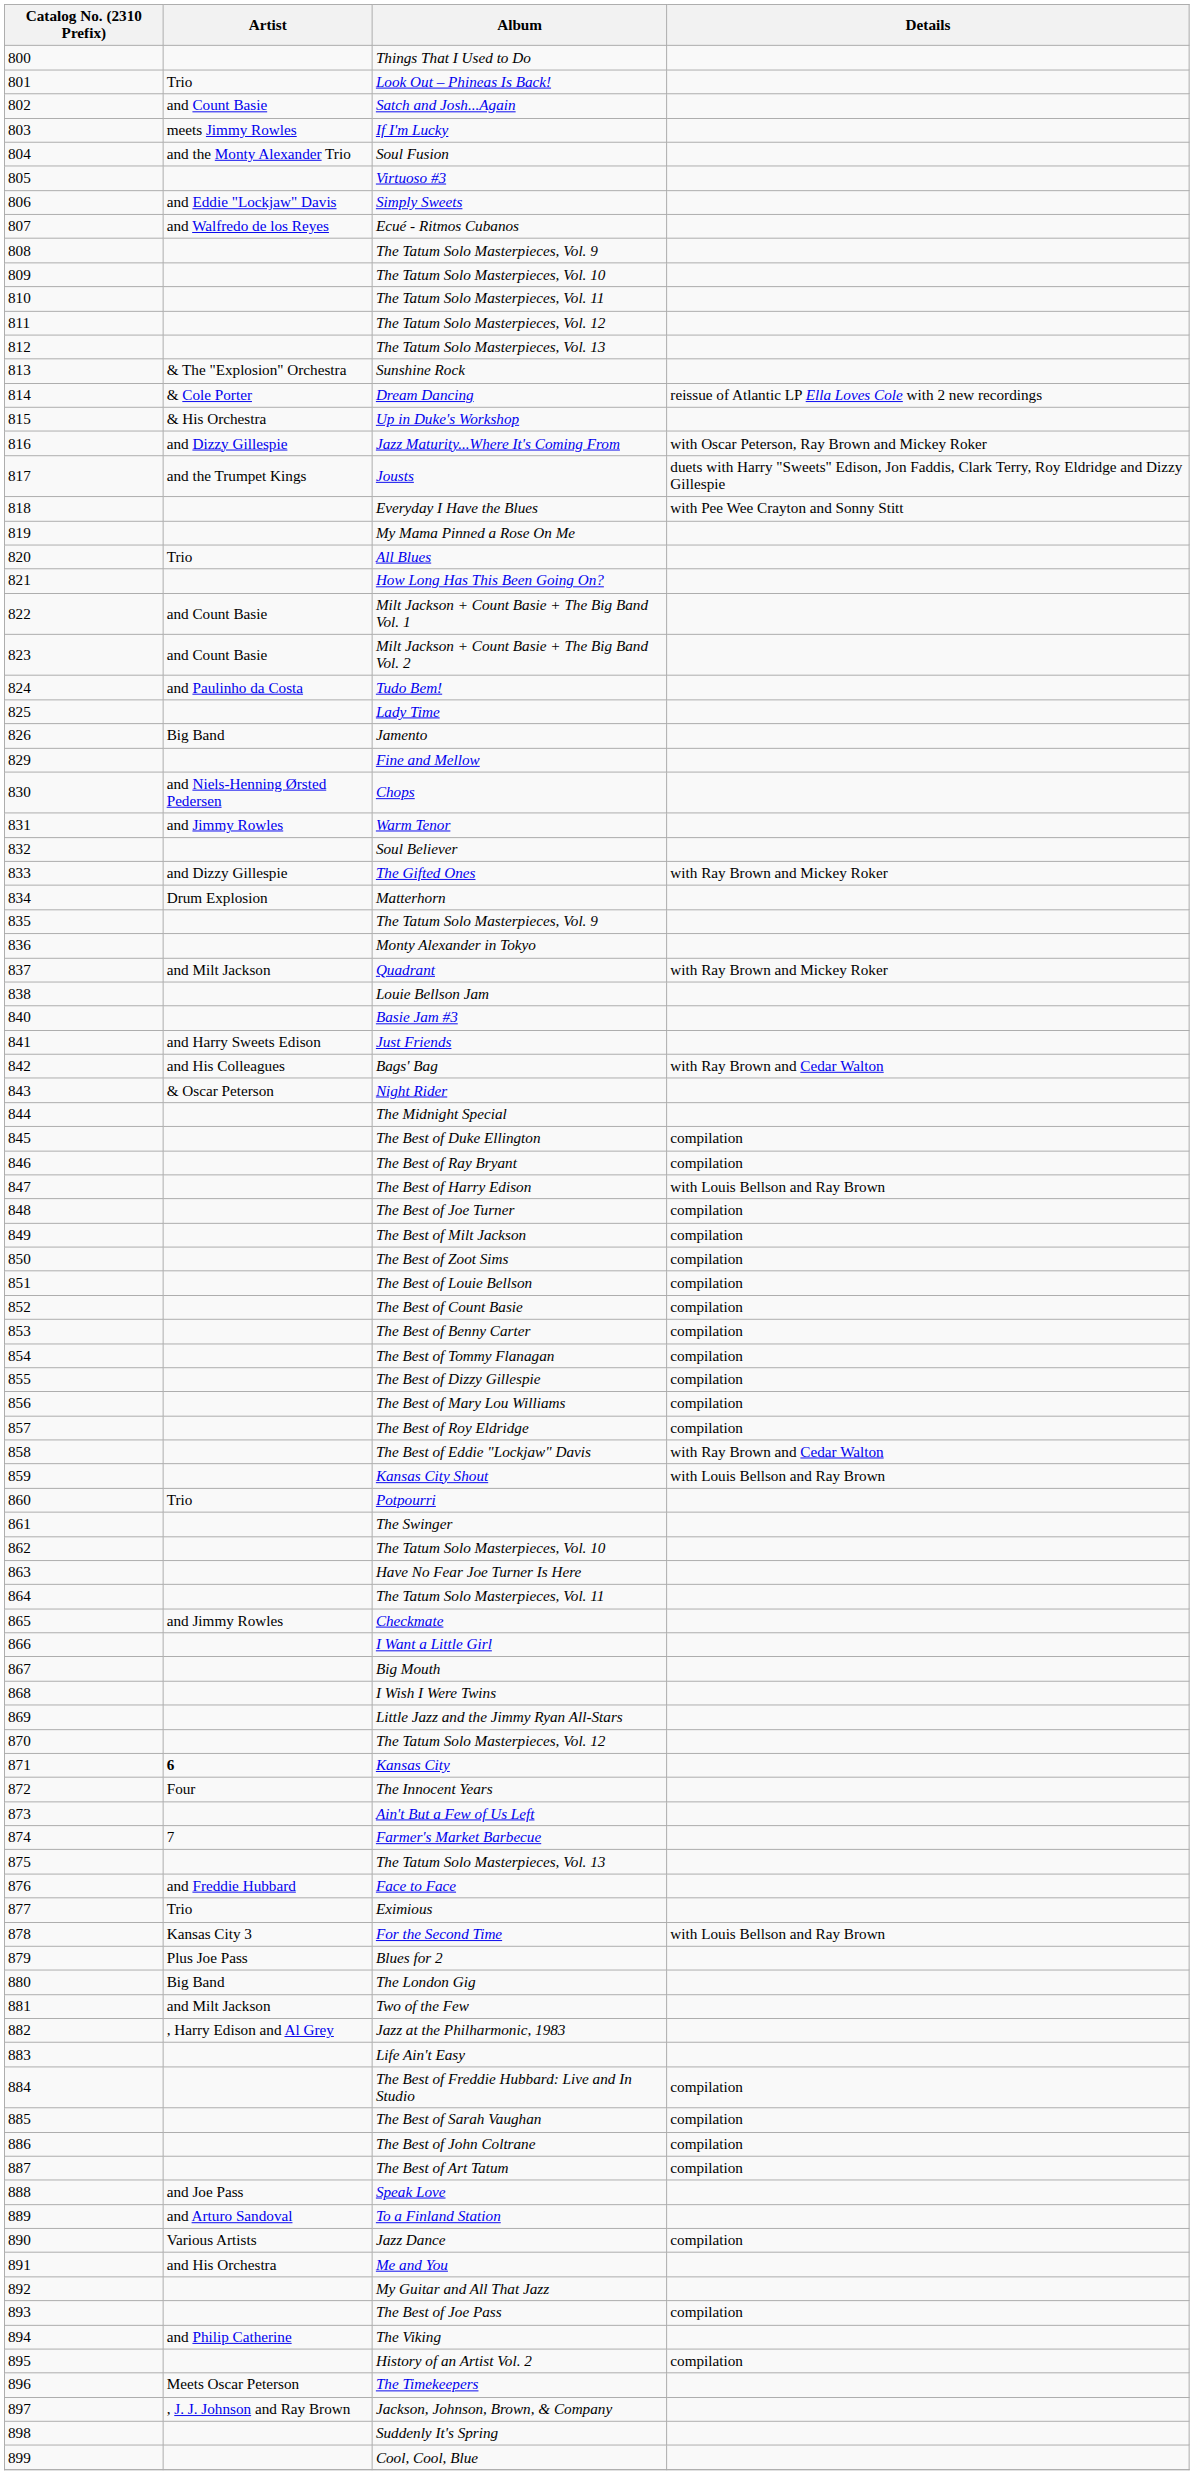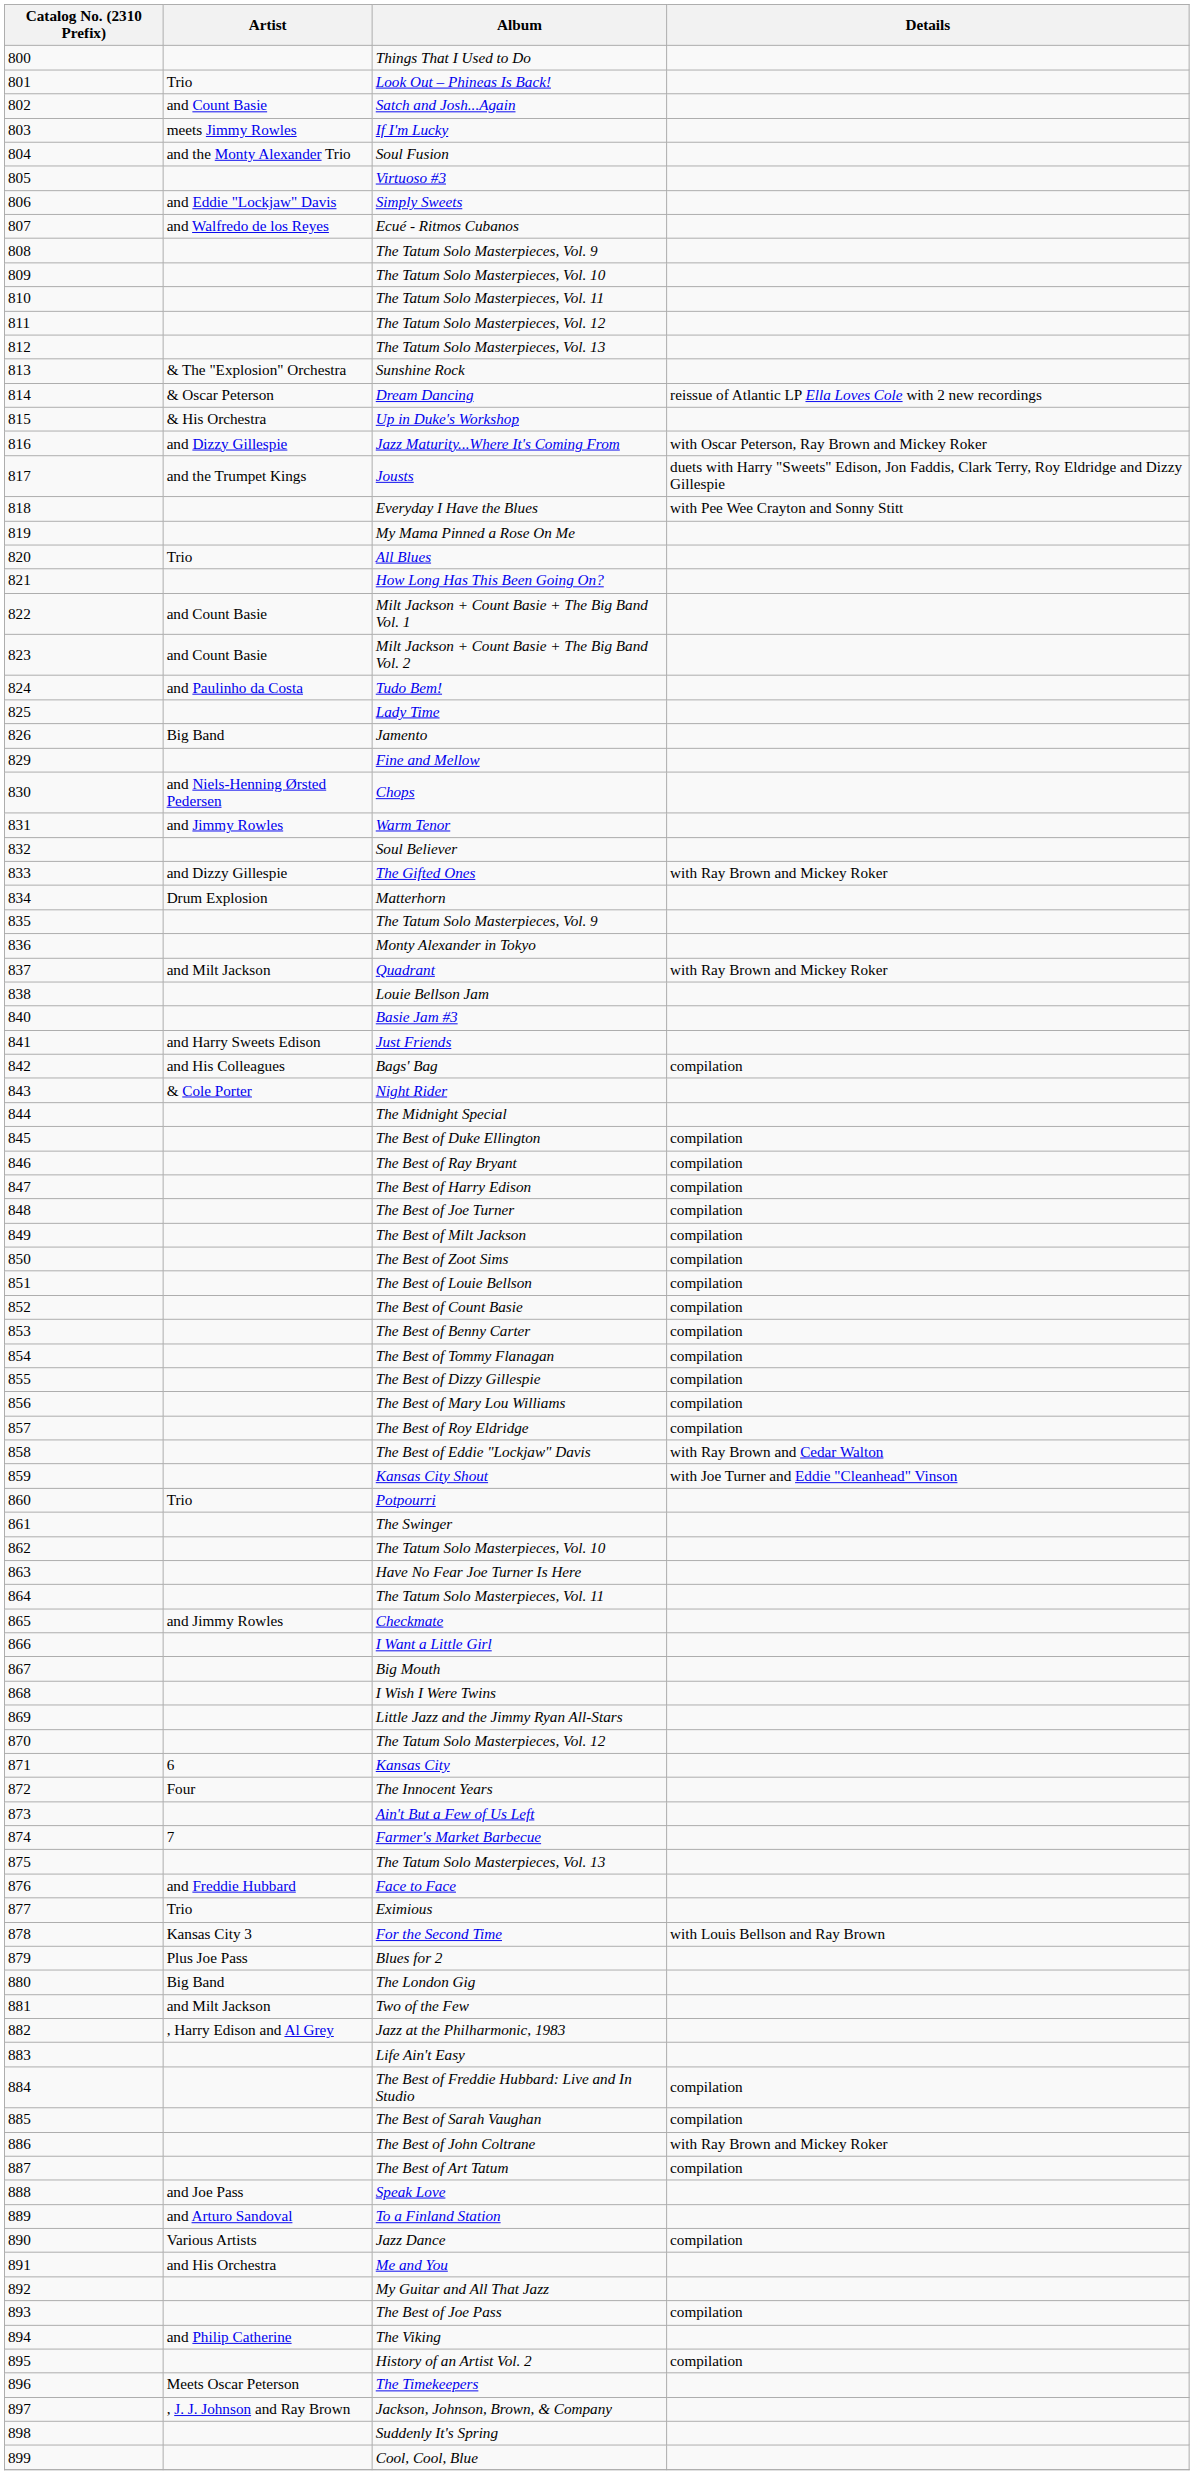 <table class="wikitable sortable">
 <tr>
 <th>Catalog No. (2310 Prefix)</th>
 <th>Artist</th>
 <th>Album</th>
 <th>Details</th>
 </tr>
 <tr>
 <td>800</td>
 <td></td>
 <td><em>Things That I Used to Do</em></td>
 <td></td>
 </tr>
 <tr>
 <td>801</td>
 <td> Trio</td>
 <td><em><a href='#'>Look Out – Phineas Is Back!</a></em></td>
 <td></td>
 </tr>
 <tr>
 <td>802</td>
 <td> and <a href='#'>Count Basie</a></td>
 <td><em><a href='#'>Satch and Josh...Again</a></em></td>
 <td></td>
 </tr>
 <tr>
 <td>803</td>
 <td> meets <a href='#'>Jimmy Rowles</a></td>
 <td><em><a href='#'>If I'm Lucky</a></em></td>
 <td></td>
 </tr>
 <tr>
 <td>804</td>
 <td> and the <a href='#'>Monty Alexander</a> Trio</td>
 <td><em>Soul Fusion</em></td>
 <td></td>
 </tr>
 <tr>
 <td>805</td>
 <td></td>
 <td><em><a href='#'>Virtuoso #3</a></em></td>
 <td></td>
 </tr>
 <tr>
 <td>806</td>
 <td> and <a href='#'>Eddie "Lockjaw" Davis</a></td>
 <td><em><a href='#'>Simply Sweets</a></em></td>
 <td></td>
 </tr>
 <tr>
 <td>807</td>
 <td> and <a href='#'>Walfredo de los Reyes</a></td>
 <td><em>Ecué - Ritmos Cubanos</em></td>
 <td></td>
 </tr>
 <tr>
 <td>808</td>
 <td></td>
 <td><em>The Tatum Solo Masterpieces, Vol. 9</em></td>
 <td></td>
 </tr>
 <tr>
 <td>809</td>
 <td></td>
 <td><em>The Tatum Solo Masterpieces, Vol. 10</em></td>
 <td></td>
 </tr>
 <tr>
 <td>810</td>
 <td></td>
 <td><em>The Tatum Solo Masterpieces, Vol. 11</em></td>
 <td></td>
 </tr>
 <tr>
 <td>811</td>
 <td></td>
 <td><em>The Tatum Solo Masterpieces, Vol. 12</em></td>
 <td></td>
 </tr>
 <tr>
 <td>812</td>
 <td></td>
 <td><em>The Tatum Solo Masterpieces, Vol. 13</em></td>
 <td></td>
 </tr>
 <tr>
 <td>813</td>
 <td> & The "Explosion" Orchestra</td>
 <td><em>Sunshine Rock</em></td>
 <td></td>
 </tr>
 <tr>
 <td>814</td>
-<td> & <a href='#'>Cole Porter</a></td>
+<td> & Oscar Peterson</td>
 <td><em><a href='#'>Dream Dancing</a></em></td>
 <td>reissue of Atlantic LP <em><a href='#'>Ella Loves Cole</a></em> with 2 new recordings</td>
 </tr>
 <tr>
 <td>815</td>
 <td> & His Orchestra</td>
 <td><em><a href='#'>Up in Duke's Workshop</a></em></td>
 <td></td>
 </tr>
 <tr>
 <td>816</td>
 <td> and <a href='#'>Dizzy Gillespie</a></td>
 <td><em><a href='#'>Jazz Maturity...Where It's Coming From</a></em></td>
 <td>with Oscar Peterson, Ray Brown and Mickey Roker</td>
 </tr>
 <tr>
 <td>817</td>
 <td> and the Trumpet Kings</td>
 <td><em><a href='#'>Jousts</a></em></td>
 <td>duets with  Harry "Sweets" Edison, Jon Faddis, Clark Terry, Roy Eldridge and Dizzy Gillespie</td>
 </tr>
 <tr>
 <td>818</td>
 <td></td>
 <td><em>Everyday I Have the Blues</em></td>
 <td>with Pee Wee Crayton and Sonny Stitt</td>
 </tr>
 <tr>
 <td>819</td>
 <td></td>
 <td><em>My Mama Pinned a Rose On Me</em></td>
 <td></td>
 </tr>
 <tr>
 <td>820</td>
 <td> Trio</td>
 <td><em><a href='#'>All Blues</a></em></td>
 <td></td>
 </tr>
 <tr>
 <td>821</td>
 <td></td>
 <td><em><a href='#'>How Long Has This Been Going On?</a></em></td>
 <td></td>
 </tr>
 <tr>
 <td>822</td>
 <td> and Count Basie</td>
 <td><em>Milt Jackson + Count Basie + The Big Band Vol. 1</em></td>
 <td></td>
 </tr>
 <tr>
 <td>823</td>
 <td> and Count Basie</td>
 <td><em>Milt Jackson + Count Basie + The Big Band Vol. 2</em></td>
 <td></td>
 </tr>
 <tr>
 <td>824</td>
 <td> and <a href='#'>Paulinho da Costa</a></td>
 <td><em><a href='#'>Tudo Bem!</a></em></td>
 <td></td>
 </tr>
 <tr>
 <td>825</td>
 <td></td>
 <td><em><a href='#'>Lady Time</a></em></td>
 <td></td>
 </tr>
 <tr>
 <td>826</td>
 <td> Big Band</td>
 <td><em>Jamento</em></td>
 <td></td>
 </tr>
 <tr>
 <td>829</td>
 <td></td>
 <td><em><a href='#'>Fine and Mellow</a></em></td>
 <td></td>
 </tr>
 <tr>
 <td>830</td>
 <td> and <a href='#'>Niels-Henning Ørsted Pedersen</a></td>
 <td><em><a href='#'>Chops</a></em></td>
 <td></td>
 </tr>
 <tr>
 <td>831</td>
 <td> and <a href='#'>Jimmy Rowles</a></td>
 <td><em><a href='#'>Warm Tenor</a></em></td>
 <td></td>
 </tr>
 <tr>
 <td>832</td>
 <td></td>
 <td><em>Soul Believer</em></td>
 <td></td>
 </tr>
 <tr>
 <td>833</td>
 <td> and Dizzy Gillespie</td>
 <td><em><a href='#'>The Gifted Ones</a></em></td>
 <td>with Ray Brown and Mickey Roker</td>
 </tr>
 <tr>
 <td>834</td>
 <td> Drum Explosion</td>
 <td><em>Matterhorn</em></td>
 <td></td>
 </tr>
 <tr>
 <td>835</td>
 <td></td>
 <td><em>The Tatum Solo Masterpieces, Vol. 9</em></td>
 <td></td>
 </tr>
 <tr>
 <td>836</td>
 <td></td>
 <td><em>Monty Alexander in Tokyo</em></td>
 <td></td>
 </tr>
 <tr>
 <td>837</td>
 <td> and Milt Jackson</td>
 <td><em><a href='#'>Quadrant</a></em></td>
 <td>with Ray Brown and Mickey Roker</td>
 </tr>
 <tr>
 <td>838</td>
 <td></td>
 <td><em>Louie Bellson Jam</em></td>
 <td></td>
 </tr>
 <tr>
 <td>840</td>
 <td></td>
 <td><em><a href='#'>Basie Jam #3</a></em></td>
 <td></td>
 </tr>
 <tr>
 <td>841</td>
 <td> and Harry Sweets Edison</td>
 <td><em><a href='#'>Just Friends</a></em></td>
 <td></td>
 </tr>
 <tr>
 <td>842</td>
 <td> and His Colleagues</td>
 <td><em>Bags' Bag</em></td>
-<td>with Ray Brown and <a href='#'>Cedar Walton</a></td>
+<td>compilation</td>
 </tr>
 <tr>
 <td>843</td>
-<td> & Oscar Peterson</td>
+<td> & <a href='#'>Cole Porter</a></td>
 <td><em><a href='#'>Night Rider</a></em></td>
 <td></td>
 </tr>
 <tr>
 <td>844</td>
 <td></td>
 <td><em>The Midnight Special</em></td>
 <td></td>
 </tr>
 <tr>
 <td>845</td>
 <td></td>
 <td><em>The Best of Duke Ellington</em></td>
 <td>compilation</td>
 </tr>
 <tr>
 <td>846</td>
 <td></td>
 <td><em>The Best of Ray Bryant</em></td>
 <td>compilation</td>
 </tr>
 <tr>
 <td>847</td>
 <td></td>
 <td><em>The Best of Harry Edison</em></td>
-<td>with Louis Bellson and Ray Brown</td>
+<td>compilation</td>
 </tr>
 <tr>
 <td>848</td>
 <td></td>
 <td><em>The Best of Joe Turner</em></td>
 <td>compilation</td>
 </tr>
 <tr>
 <td>849</td>
 <td></td>
 <td><em>The Best of Milt Jackson</em></td>
 <td>compilation</td>
 </tr>
 <tr>
 <td>850</td>
 <td></td>
 <td><em>The Best of Zoot Sims</em></td>
 <td>compilation</td>
 </tr>
 <tr>
 <td>851</td>
 <td></td>
 <td><em>The Best of Louie Bellson</em></td>
 <td>compilation</td>
 </tr>
 <tr>
 <td>852</td>
 <td></td>
 <td><em>The Best of Count Basie</em></td>
 <td>compilation</td>
 </tr>
 <tr>
 <td>853</td>
 <td></td>
 <td><em>The Best of Benny Carter</em></td>
 <td>compilation</td>
 </tr>
 <tr>
 <td>854</td>
 <td></td>
 <td><em>The Best of Tommy Flanagan</em></td>
 <td>compilation</td>
 </tr>
 <tr>
 <td>855</td>
 <td></td>
 <td><em>The Best of Dizzy Gillespie</em></td>
 <td>compilation</td>
 </tr>
 <tr>
 <td>856</td>
 <td></td>
 <td><em>The Best of Mary Lou Williams</em></td>
 <td>compilation</td>
 </tr>
 <tr>
 <td>857</td>
 <td></td>
 <td><em>The Best of Roy Eldridge</em></td>
 <td>compilation</td>
 </tr>
 <tr>
 <td>858</td>
 <td></td>
 <td><em>The Best of Eddie "Lockjaw" Davis</em></td>
 <td>with Ray Brown and <a href='#'>Cedar Walton</a></td>
 </tr>
 <tr>
 <td>859</td>
 <td></td>
 <td><em><a href='#'>Kansas City Shout</a></em></td>
-<td>with Louis Bellson and Ray Brown</td>
+<td>with Joe Turner and <a href='#'>Eddie "Cleanhead" Vinson</a></td>
 </tr>
 <tr>
 <td>860</td>
 <td> Trio</td>
 <td><em><a href='#'>Potpourri</a></em></td>
 <td></td>
 </tr>
 <tr>
 <td>861</td>
 <td></td>
 <td><em>The Swinger</em></td>
 <td></td>
 </tr>
 <tr>
 <td>862</td>
 <td></td>
 <td><em>The Tatum Solo Masterpieces, Vol. 10</em></td>
 <td></td>
 </tr>
 <tr>
 <td>863</td>
 <td></td>
 <td><em>Have No Fear Joe Turner Is Here</em></td>
 <td></td>
 </tr>
 <tr>
 <td>864</td>
 <td></td>
 <td><em>The Tatum Solo Masterpieces, Vol. 11</em></td>
 <td></td>
 </tr>
 <tr>
 <td>865</td>
 <td> and Jimmy Rowles</td>
 <td><em><a href='#'>Checkmate</a></em></td>
 <td></td>
 </tr>
 <tr>
 <td>866</td>
 <td></td>
 <td><em><a href='#'>I Want a Little Girl</a></em></td>
 <td></td>
 </tr>
 <tr>
 <td>867</td>
 <td></td>
 <td><em>Big Mouth</em></td>
 <td></td>
 </tr>
 <tr>
 <td>868</td>
 <td></td>
 <td><em>I Wish I Were Twins</em></td>
 <td></td>
 </tr>
 <tr>
 <td>869</td>
 <td></td>
 <td><em>Little Jazz and the Jimmy Ryan All-Stars</em></td>
 <td></td>
 </tr>
 <tr>
 <td>870</td>
 <td></td>
 <td><em>The Tatum Solo Masterpieces, Vol. 12</em></td>
 <td></td>
 </tr>
 <tr>
 <td>871</td>
-<td><strong> 6</strong></td>
+<td> 6</td>
 <td><em><a href='#'>Kansas City</a></em></td>
 <td></td>
 </tr>
 <tr>
 <td>872</td>
 <td> Four</td>
 <td><em>The Innocent Years</em></td>
 <td></td>
 </tr>
 <tr>
 <td>873</td>
 <td></td>
 <td><em><a href='#'>Ain't But a Few of Us Left</a></em></td>
 <td></td>
 </tr>
 <tr>
 <td>874</td>
 <td> 7</td>
 <td><em><a href='#'>Farmer's Market Barbecue</a></em></td>
 <td></td>
 </tr>
 <tr>
 <td>875</td>
 <td></td>
 <td><em>  The Tatum Solo Masterpieces, Vol. 13</em></td>
 <td></td>
 </tr>
 <tr>
 <td>876</td>
 <td> and <a href='#'>Freddie Hubbard</a></td>
 <td><em><a href='#'>Face to Face</a></em></td>
 <td></td>
 </tr>
 <tr>
 <td>877</td>
 <td> Trio</td>
 <td><em>Eximious</em></td>
 <td></td>
 </tr>
 <tr>
 <td>878</td>
 <td> Kansas City 3</td>
 <td><em><a href='#'>For the Second Time</a></em></td>
 <td>with Louis Bellson and Ray Brown</td>
 </tr>
 <tr>
 <td>879</td>
 <td> Plus Joe Pass</td>
 <td><em>Blues for 2</em></td>
 <td></td>
 </tr>
 <tr>
 <td>880</td>
 <td> Big Band</td>
 <td><em>The London Gig</em></td>
 <td></td>
 </tr>
 <tr>
 <td>881</td>
 <td> and Milt Jackson</td>
 <td><em>Two of the Few</em></td>
 <td></td>
 </tr>
 <tr>
 <td>882</td>
 <td>, Harry Edison and <a href='#'>Al Grey</a></td>
 <td><em>Jazz at the Philharmonic, 1983</em></td>
 <td></td>
 </tr>
 <tr>
 <td>883</td>
 <td></td>
 <td><em>Life Ain't Easy</em></td>
 <td></td>
 </tr>
 <tr>
 <td>884</td>
 <td></td>
 <td><em>The Best of Freddie Hubbard: Live and In Studio</em></td>
 <td>compilation</td>
 </tr>
 <tr>
 <td>885</td>
 <td></td>
 <td><em>The Best of Sarah Vaughan</em></td>
 <td>compilation</td>
 </tr>
 <tr>
 <td>886</td>
 <td></td>
 <td><em>The Best of John Coltrane</em></td>
-<td>compilation</td>
+<td>with Ray Brown and Mickey Roker</td>
 </tr>
 <tr>
 <td>887</td>
 <td></td>
 <td><em>The Best of Art Tatum</em></td>
 <td>compilation</td>
 </tr>
 <tr>
 <td>888</td>
 <td> and Joe Pass</td>
 <td><em><a href='#'>Speak Love</a></em></td>
 <td></td>
 </tr>
 <tr>
 <td>889</td>
 <td> and <a href='#'>Arturo Sandoval</a></td>
 <td><em><a href='#'>To a Finland Station</a></em></td>
 <td></td>
 </tr>
 <tr>
 <td>890</td>
 <td>Various Artists</td>
 <td><em>Jazz Dance</em></td>
 <td>compilation</td>
 </tr>
 <tr>
 <td>891</td>
 <td> and His Orchestra</td>
 <td><em><a href='#'>Me and You</a></em></td>
 <td></td>
 </tr>
 <tr>
 <td>892</td>
 <td></td>
 <td><em>My Guitar and All That Jazz</em></td>
 <td></td>
 </tr>
 <tr>
 <td>893</td>
 <td></td>
 <td><em>The Best of Joe Pass</em></td>
 <td>compilation</td>
 </tr>
 <tr>
 <td>894</td>
 <td> and <a href='#'>Philip Catherine</a></td>
 <td><em>The Viking</em></td>
 <td></td>
 </tr>
 <tr>
 <td>895</td>
 <td></td>
 <td><em>History of an Artist Vol. 2</em></td>
 <td>compilation</td>
 </tr>
 <tr>
 <td>896</td>
 <td> Meets Oscar Peterson</td>
 <td><em><a href='#'>The Timekeepers</a></em></td>
 <td></td>
 </tr>
 <tr>
 <td>897</td>
 <td>, <a href='#'>J. J. Johnson</a> and Ray Brown</td>
 <td><em>Jackson, Johnson, Brown, & Company</em></td>
 <td></td>
 </tr>
 <tr>
 <td>898</td>
 <td></td>
 <td><em>Suddenly It's Spring</em></td>
 <td></td>
 </tr>
 <tr>
 <td>899</td>
 <td></td>
 <td><em>Cool, Cool, Blue</em></td>
 <td></td>
 </tr>
 <tr>
 </tr>
 </table>
